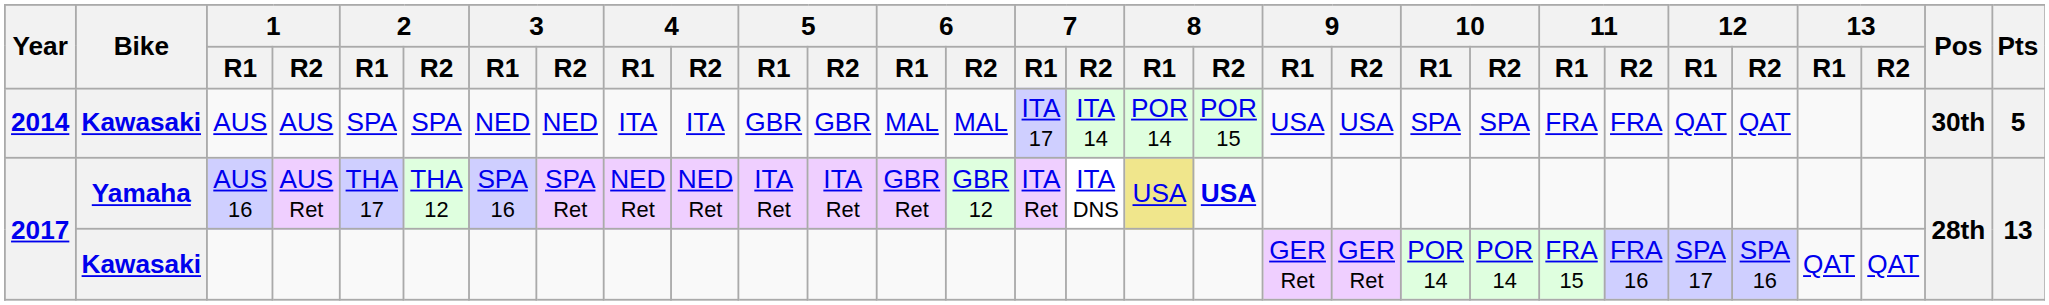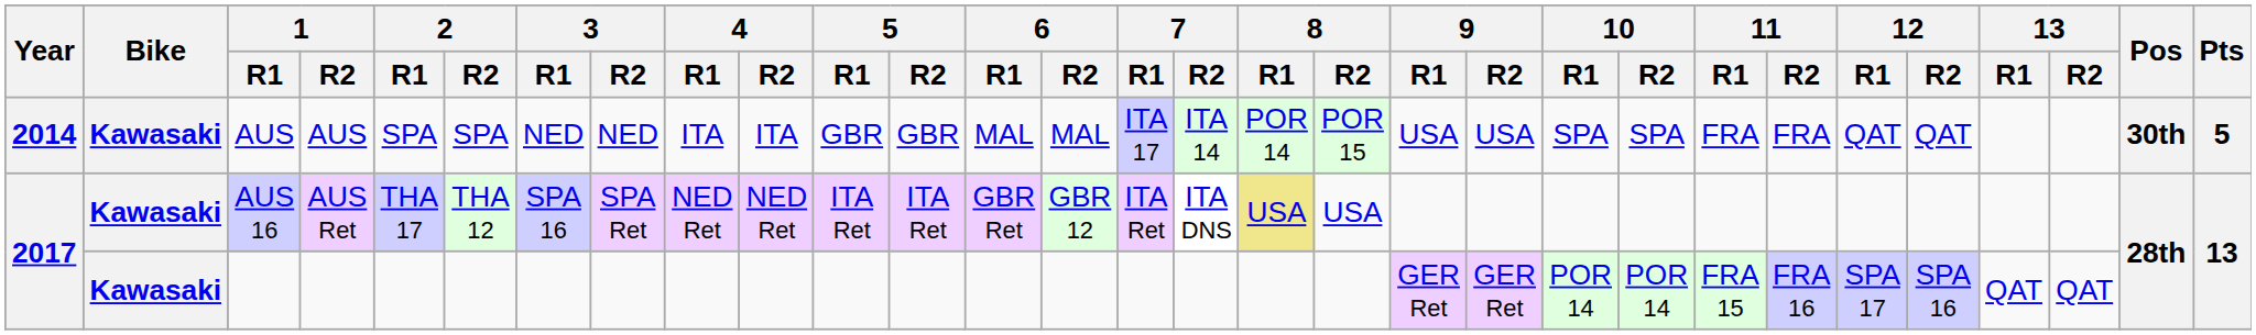 <table class="wikitable" style="text-align:center; font-size:90%">
 <tr>
 <th valign="middle" rowspan=2>Year</th>
 <th valign="middle" rowspan=2>Bike</th>
 <th colspan=2>1</th>
 <th colspan=2>2</th>
 <th colspan=2>3</th>
 <th colspan=2>4</th>
 <th colspan=2>5</th>
 <th colspan=2>6</th>
 <th colspan=2>7</th>
 <th colspan=2>8</th>
 <th colspan=2>9</th>
 <th colspan=2>10</th>
 <th colspan=2>11</th>
 <th colspan=2>12</th>
 <th colspan=2>13</th>
 <th rowspan=2>Pos</th>
 <th rowspan=2>Pts</th>
 </tr>
 <tr>
 <th>R1</th>
 <th>R2</th>
 <th>R1</th>
 <th>R2</th>
 <th>R1</th>
 <th>R2</th>
 <th>R1</th>
 <th>R2</th>
 <th>R1</th>
 <th>R2</th>
 <th>R1</th>
 <th>R2</th>
 <th>R1</th>
 <th>R2</th>
 <th>R1</th>
 <th>R2</th>
 <th>R1</th>
 <th>R2</th>
 <th>R1</th>
 <th>R2</th>
 <th>R1</th>
 <th>R2</th>
 <th>R1</th>
 <th>R2</th>
 <th>R1</th>
 <th>R2</th>
 </tr>
 <tr>
 <th><a href='#'>2014</a></th>
 <th><a href='#'>Kawasaki</a></th>
 <td><a href='#'>AUS</a></td>
 <td><a href='#'>AUS</a></td>
 <td><a href='#'>SPA</a></td>
 <td><a href='#'>SPA</a></td>
 <td><a href='#'>NED</a></td>
 <td><a href='#'>NED</a></td>
 <td><a href='#'>ITA</a></td>
 <td><a href='#'>ITA</a></td>
 <td><a href='#'>GBR</a></td>
 <td><a href='#'>GBR</a></td>
 <td><a href='#'>MAL</a></td>
 <td><a href='#'>MAL</a></td>
 <td style="background:#cfcfff;"><a href='#'>ITA</a><br><small>17</small></td>
 <td style="background:#DFFFDF;"><a href='#'>ITA</a><br><small>14</small></td>
 <td style="background:#DFFFDF;"><a href='#'>POR</a><br><small>14</small></td>
 <td style="background:#DFFFDF;"><a href='#'>POR</a><br><small>15</small></td>
 <td><a href='#'>USA</a></td>
 <td><a href='#'>USA</a></td>
 <td><a href='#'>SPA</a></td>
 <td><a href='#'>SPA</a></td>
 <td><a href='#'>FRA</a></td>
 <td><a href='#'>FRA</a></td>
 <td><a href='#'>QAT</a></td>
 <td><a href='#'>QAT</a></td>
 <td></td>
 <td></td>
 <th>30th</th>
 <th>5</th>
 </tr>
 <tr>
 <th rowspan=2><a href='#'>2017</a></th>
-<th><a href='#'>Yamaha</a></th>
+<th><a href='#'>Kawasaki</a></th>
 <td style="background:#CFCFFF;"><a href='#'>AUS</a><br><small>16</small></td>
 <td style="background:#EFCFFF;"><a href='#'>AUS</a><br><small>Ret</small></td>
 <td style="background:#CFCFFF;"><a href='#'>THA</a><br><small>17</small></td>
 <td style="background:#DFFFDF;"><a href='#'>THA</a><br><small>12</small></td>
 <td style="background:#CFCFFF;"><a href='#'>SPA</a><br><small>16</small></td>
 <td style="background:#EFCFFF;"><a href='#'>SPA</a><br><small>Ret</small></td>
 <td style="background:#EFCFFF;"><a href='#'>NED</a><br><small>Ret</small></td>
 <td style="background:#EFCFFF;"><a href='#'>NED</a><br><small>Ret</small></td>
 <td style="background:#EFCFFF;"><a href='#'>ITA</a><br><small>Ret</small></td>
 <td style="background:#EFCFFF;"><a href='#'>ITA</a><br><small>Ret</small></td>
 <td style="background:#EFCFFF;"><a href='#'>GBR</a><br><small>Ret</small></td>
 <td style="background:#DFFFDF;"><a href='#'>GBR</a><br><small>12</small></td>
 <td style="background:#EFCFFF;"><a href='#'>ITA</a><br><small>Ret</small></td>
 <td style="background:#FFFFFF;"><a href='#'>ITA</a><br><small>DNS</small></td>
 <td style="background: khaki;"><a href='#'>USA</a></td>
-<td><strong><a href='#'>USA</a></strong></td>
+<td><a href='#'>USA</a></td>
 <td></td>
 <td></td>
 <td></td>
 <td></td>
 <td></td>
 <td></td>
 <td></td>
 <td></td>
 <td></td>
 <td></td>
 <th rowspan=2>28th</th>
 <th rowspan=2>13</th>
 </tr>
 <tr>
 <th><a href='#'>Kawasaki</a></th>
 <td></td>
 <td></td>
 <td></td>
 <td></td>
 <td></td>
 <td></td>
 <td></td>
 <td></td>
 <td></td>
 <td></td>
 <td></td>
 <td></td>
 <td></td>
 <td></td>
 <td></td>
 <td></td>
 <td style="background:#EFCFFF;"><a href='#'>GER</a><br><small>Ret</small></td>
 <td style="background:#EFCFFF;"><a href='#'>GER</a><br><small>Ret</small></td>
 <td style="background:#DFFFDF;"><a href='#'>POR</a><br><small>14</small></td>
 <td style="background:#DFFFDF;"><a href='#'>POR</a><br><small>14</small></td>
 <td style="background:#DFFFDF;"><a href='#'>FRA</a><br><small>15</small></td>
 <td style="background:#CFCFFF;"><a href='#'>FRA</a><br><small>16</small></td>
 <td style="background:#CFCFFF;"><a href='#'>SPA</a><br><small>17</small></td>
 <td style="background:#CFCFFF;"><a href='#'>SPA</a><br><small>16</small></td>
 <td><a href='#'>QAT</a></td>
 <td><a href='#'>QAT</a></td>
 </tr>
 </table>
